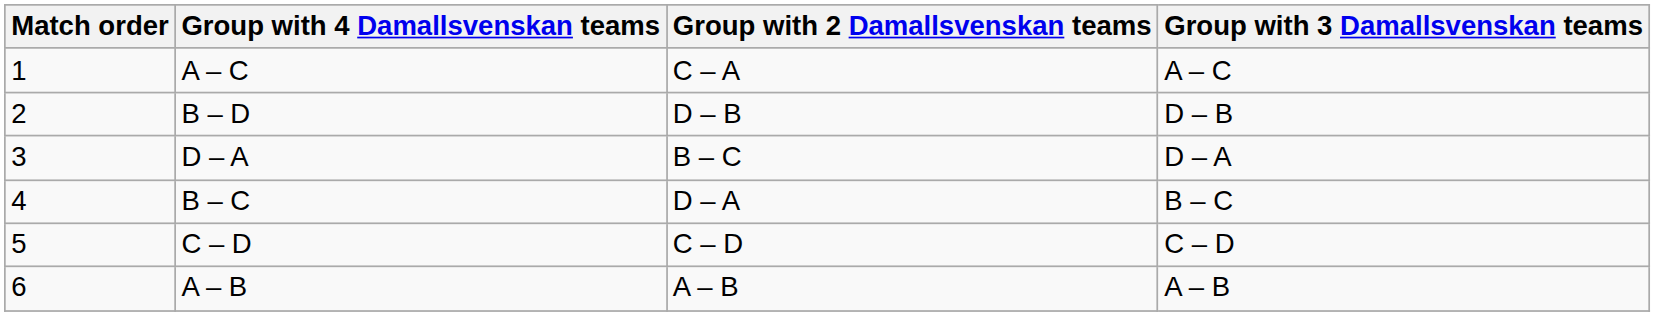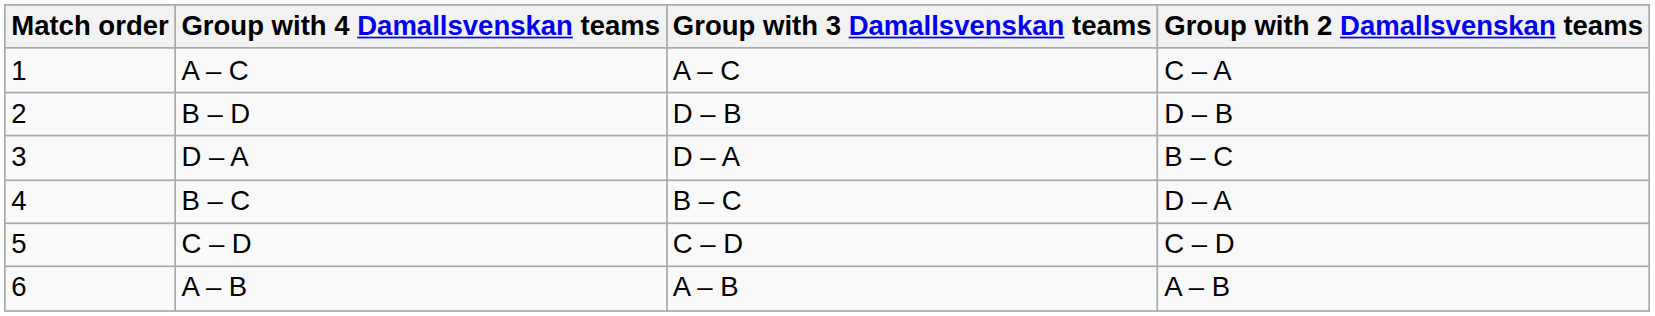 <table class="wikitable">
 <tr>
 <th>Match order</th>
 <th>Group with 4 <a href='#'>Damallsvenskan</a> teams</th>
+<th>Group with 3 <a href='#'>Damallsvenskan</a> teams</th>
 <th>Group with 2 <a href='#'>Damallsvenskan</a> teams</th>
-<th>Group with 3 <a href='#'>Damallsvenskan</a> teams</th>
 </tr>
 <tr>
 <td>1</td>
 <td>A – C</td>
+<td>A – C</td>
 <td>C – A</td>
-<td>A – C</td>
 </tr>
 <tr>
 <td>2</td>
 <td>B – D</td>
 <td>D – B</td>
 <td>D – B</td>
 </tr>
 <tr>
 <td>3</td>
 <td>D – A</td>
+<td>D – A</td>
 <td>B – C</td>
-<td>D – A</td>
 </tr>
 <tr>
 <td>4</td>
 <td>B – C</td>
+<td>B – C</td>
 <td>D – A</td>
-<td>B – C</td>
 </tr>
 <tr>
 <td>5</td>
 <td>C – D</td>
 <td>C – D</td>
 <td>C – D</td>
 </tr>
 <tr>
 <td>6</td>
 <td>A – B</td>
 <td>A – B</td>
 <td>A – B</td>
 </tr>
 </table>
